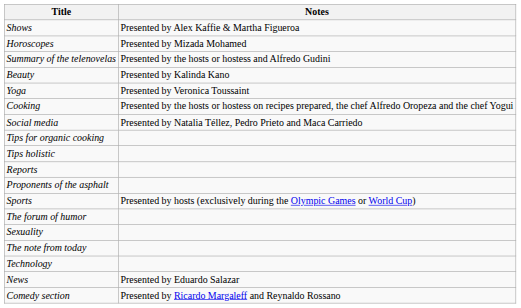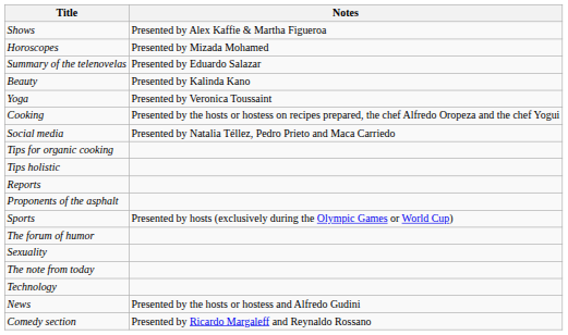 <table class="wikitable">
 <tr>
 <th>Title</th>
 <th>Notes</th>
 </tr>
 <tr>
 <td><em>Shows</em></td>
 <td>Presented by Alex Kaffie & Martha Figueroa</td>
 </tr>
 <tr>
 <td><em>Horoscopes</em></td>
 <td>Presented by Mizada Mohamed</td>
 </tr>
 <tr>
 <td><em>Summary of the telenovelas</em></td>
-<td>Presented by the hosts or hostess and Alfredo Gudini</td>
+<td>Presented by Eduardo Salazar</td>
 </tr>
 <tr>
 <td><em>Beauty</em></td>
 <td>Presented by Kalinda Kano</td>
 </tr>
 <tr>
 <td><em>Yoga</em></td>
 <td>Presented by Veronica Toussaint</td>
 </tr>
 <tr>
 <td><em>Cooking</em></td>
 <td>Presented by the hosts or hostess on recipes prepared, the chef Alfredo Oropeza and the chef Yogui</td>
 </tr>
 <tr>
 <td><em>Social media</em></td>
 <td>Presented by Natalia Téllez, Pedro Prieto and Maca Carriedo</td>
 </tr>
 <tr>
 <td><em>Tips for organic cooking</em></td>
 <td></td>
 </tr>
 <tr>
 <td><em>Tips holistic</em></td>
 <td></td>
 </tr>
 <tr>
 <td><em>Reports</em></td>
 <td></td>
 </tr>
 <tr>
 <td><em>Proponents of the asphalt</em></td>
 <td></td>
 </tr>
 <tr>
 <td><em>Sports</em></td>
 <td>Presented by hosts (exclusively during the <a href='#'>Olympic Games</a> or <a href='#'>World Cup</a>)</td>
 </tr>
 <tr>
 <td><em>The forum of humor</em></td>
 <td></td>
 </tr>
 <tr>
 <td><em>Sexuality</em></td>
 <td></td>
 </tr>
 <tr>
 <td><em>The note from today</em></td>
 <td></td>
 </tr>
 <tr>
 <td><em>Technology</em></td>
 <td></td>
 </tr>
 <tr>
 <td><em>News</em></td>
-<td>Presented by Eduardo Salazar</td>
+<td>Presented by the hosts or hostess and Alfredo Gudini</td>
 </tr>
 <tr>
 <td><em>Comedy section</em></td>
 <td>Presented by <a href='#'>Ricardo Margaleff</a> and Reynaldo Rossano</td>
 </tr>
 </table>
